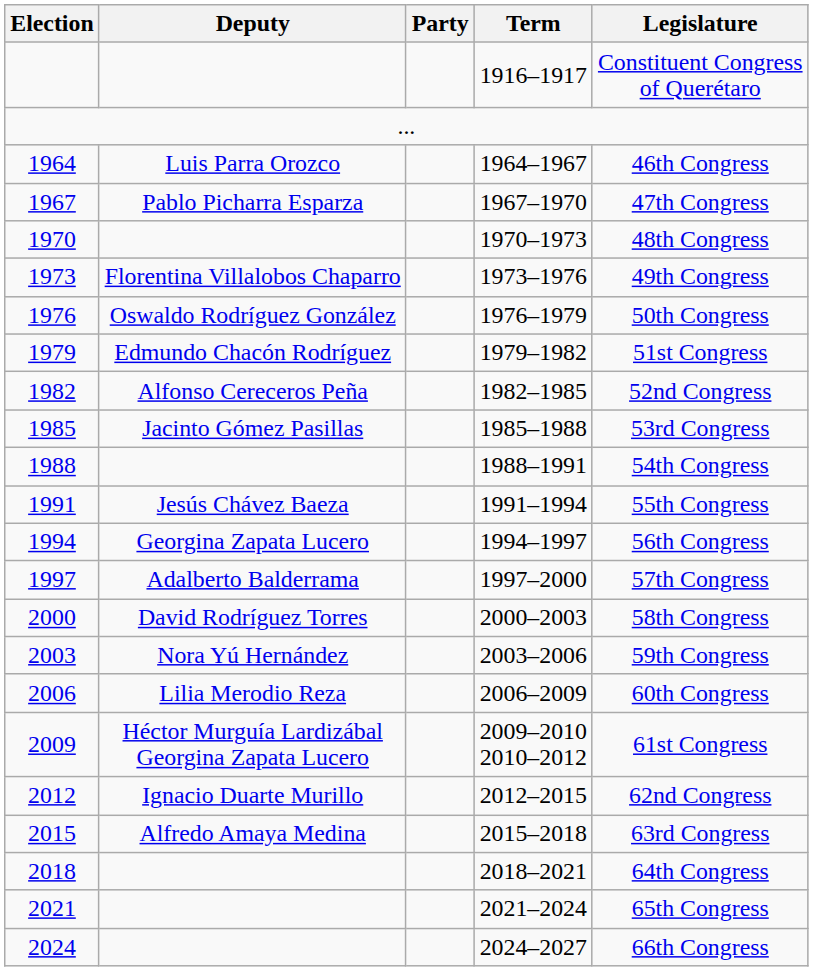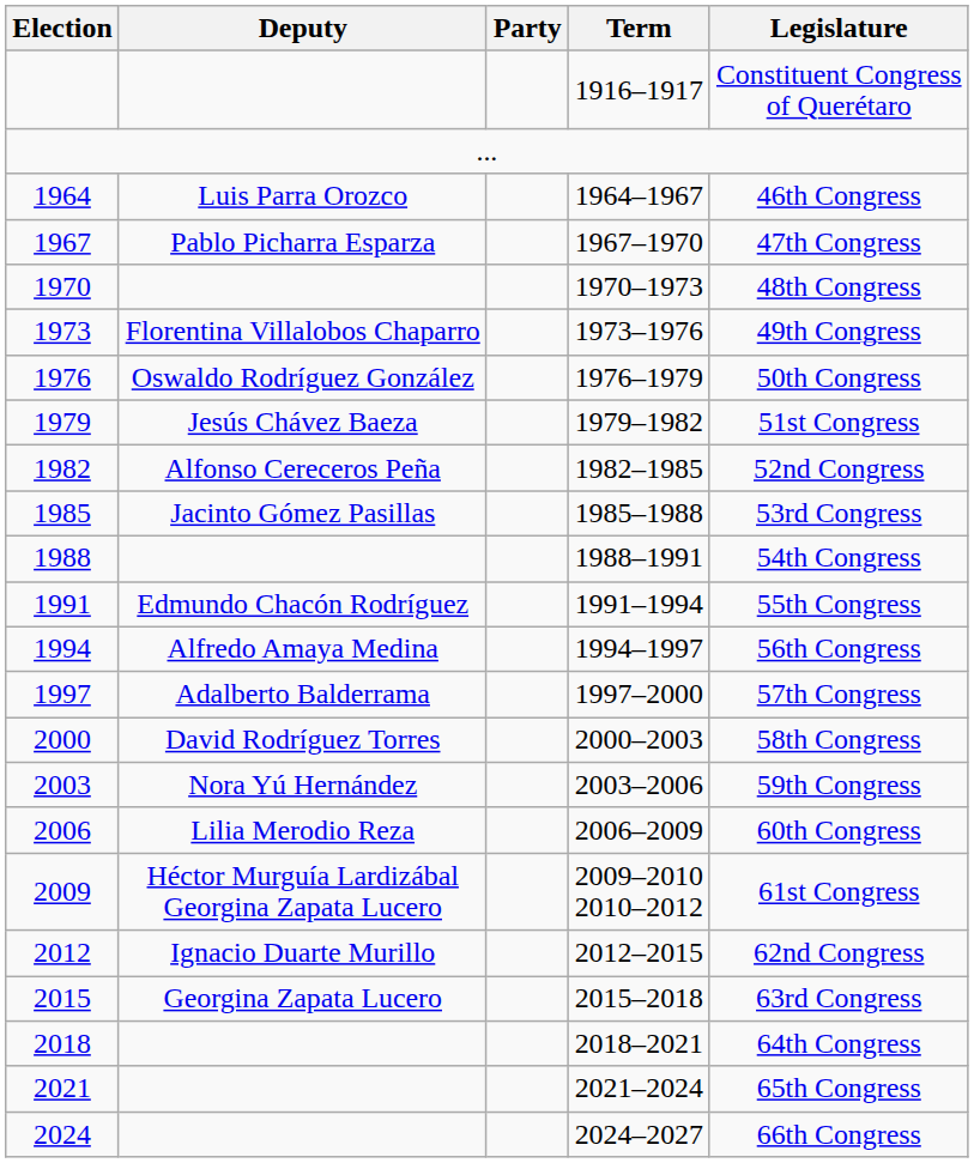 <table class="wikitable sortable" style="text-align: center">
 <tr>
 <th>Election</th>
 <th class="unsortable">Deputy</th>
 <th class="unsortable">Party</th>
 <th class="unsortable">Term</th>
 <th class="unsortable">Legislature</th>
 </tr>
 <tr>
 <td></td>
 <td></td>
 <td></td>
 <td>1916–1917</td>
 <td><a href='#'>Constituent Congress<br>of Querétaro</a></td>
 </tr>
 <tr>
 <td colspan=6> ...</td>
 </tr>
 <tr>
 <td><a href='#'>1964</a></td>
 <td><a href='#'>Luis Parra Orozco</a></td>
 <td></td>
 <td>1964–1967</td>
 <td><a href='#'>46th Congress</a></td>
 </tr>
 <tr>
 <td><a href='#'>1967</a></td>
 <td><a href='#'>Pablo Picharra Esparza</a></td>
 <td></td>
 <td>1967–1970</td>
 <td><a href='#'>47th Congress</a></td>
 </tr>
 <tr>
 <td><a href='#'>1970</a></td>
 <td></td>
 <td></td>
 <td>1970–1973</td>
 <td><a href='#'>48th Congress</a></td>
 </tr>
 <tr>
 <td><a href='#'>1973</a></td>
 <td><a href='#'>Florentina Villalobos Chaparro</a></td>
 <td></td>
 <td>1973–1976</td>
 <td><a href='#'>49th Congress</a></td>
 </tr>
 <tr>
 <td><a href='#'>1976</a></td>
 <td><a href='#'>Oswaldo Rodríguez González</a></td>
 <td></td>
 <td>1976–1979</td>
 <td><a href='#'>50th Congress</a></td>
 </tr>
 <tr>
 <td><a href='#'>1979</a></td>
-<td><a href='#'>Edmundo Chacón Rodríguez</a></td>
+<td><a href='#'>Jesús Chávez Baeza</a></td>
 <td></td>
 <td>1979–1982</td>
 <td><a href='#'>51st Congress</a></td>
 </tr>
 <tr>
 <td><a href='#'>1982</a></td>
 <td><a href='#'>Alfonso Cereceros Peña</a></td>
 <td></td>
 <td>1982–1985</td>
 <td><a href='#'>52nd Congress</a></td>
 </tr>
 <tr>
 <td><a href='#'>1985</a></td>
 <td><a href='#'>Jacinto Gómez Pasillas</a></td>
 <td></td>
 <td>1985–1988</td>
 <td><a href='#'>53rd Congress</a></td>
 </tr>
 <tr>
 <td><a href='#'>1988</a></td>
 <td></td>
 <td></td>
 <td>1988–1991</td>
 <td><a href='#'>54th Congress</a></td>
 </tr>
 <tr>
 <td><a href='#'>1991</a></td>
-<td><a href='#'>Jesús Chávez Baeza</a></td>
+<td><a href='#'>Edmundo Chacón Rodríguez</a></td>
 <td></td>
 <td>1991–1994</td>
 <td><a href='#'>55th Congress</a></td>
 </tr>
 <tr>
 <td><a href='#'>1994</a></td>
-<td><a href='#'>Georgina Zapata Lucero</a></td>
+<td><a href='#'>Alfredo Amaya Medina</a></td>
 <td></td>
 <td>1994–1997</td>
 <td><a href='#'>56th Congress</a></td>
 </tr>
 <tr>
 <td><a href='#'>1997</a></td>
 <td><a href='#'>Adalberto Balderrama</a></td>
 <td></td>
 <td>1997–2000</td>
 <td><a href='#'>57th Congress</a></td>
 </tr>
 <tr>
 <td><a href='#'>2000</a></td>
 <td><a href='#'>David Rodríguez Torres</a></td>
 <td></td>
 <td>2000–2003</td>
 <td><a href='#'>58th Congress</a></td>
 </tr>
 <tr>
 <td><a href='#'>2003</a></td>
 <td><a href='#'>Nora Yú Hernández</a></td>
 <td></td>
 <td>2003–2006</td>
 <td><a href='#'>59th Congress</a></td>
 </tr>
 <tr>
 <td><a href='#'>2006</a></td>
 <td><a href='#'>Lilia Merodio Reza</a></td>
 <td></td>
 <td>2006–2009</td>
 <td><a href='#'>60th Congress</a></td>
 </tr>
 <tr>
 <td><a href='#'>2009</a></td>
 <td><a href='#'>Héctor Murguía Lardizábal</a><br><a href='#'>Georgina Zapata Lucero</a></td>
 <td></td>
 <td>2009–2010<br>2010–2012</td>
 <td><a href='#'>61st Congress</a></td>
 </tr>
 <tr>
 <td><a href='#'>2012</a></td>
 <td><a href='#'>Ignacio Duarte Murillo</a></td>
 <td></td>
 <td>2012–2015</td>
 <td><a href='#'>62nd Congress</a></td>
 </tr>
 <tr>
 <td><a href='#'>2015</a></td>
-<td><a href='#'>Alfredo Amaya Medina</a></td>
+<td><a href='#'>Georgina Zapata Lucero</a></td>
 <td></td>
 <td>2015–2018</td>
 <td><a href='#'>63rd Congress</a></td>
 </tr>
 <tr>
 <td><a href='#'>2018</a></td>
 <td></td>
 <td></td>
 <td>2018–2021</td>
 <td><a href='#'>64th Congress</a></td>
 </tr>
 <tr>
 <td><a href='#'>2021</a></td>
 <td></td>
 <td></td>
 <td>2021–2024</td>
 <td><a href='#'>65th Congress</a></td>
 </tr>
 <tr>
 <td><a href='#'>2024</a></td>
 <td></td>
 <td></td>
 <td>2024–2027</td>
 <td><a href='#'>66th Congress</a></td>
 </tr>
 </table>
